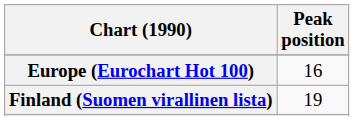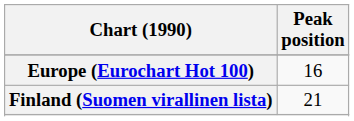 <table class="wikitable sortable plainrowheaders" style="text-align:center">
 <tr>
 <th>Chart (1990)</th>
 <th>Peak<br>position</th>
 </tr>
 <tr>
 </tr>
 <tr>
 </tr>
 <tr>
 </tr>
 <tr>
 <th scope="row">Europe (<a href='#'>Eurochart Hot 100</a>)</th>
 <td>16</td>
 </tr>
 <tr>
 <th scope="row">Finland (<a href='#'>Suomen virallinen lista</a>)</th>
-<td>19</td>
+<td>21</td>
 </tr>
 <tr>
 </tr>
 <tr>
 </tr>
 <tr>
 </tr>
 <tr>
 </tr>
 <tr>
 </tr>
 <tr>
 </tr>
 <tr>
 </tr>
 </table>
